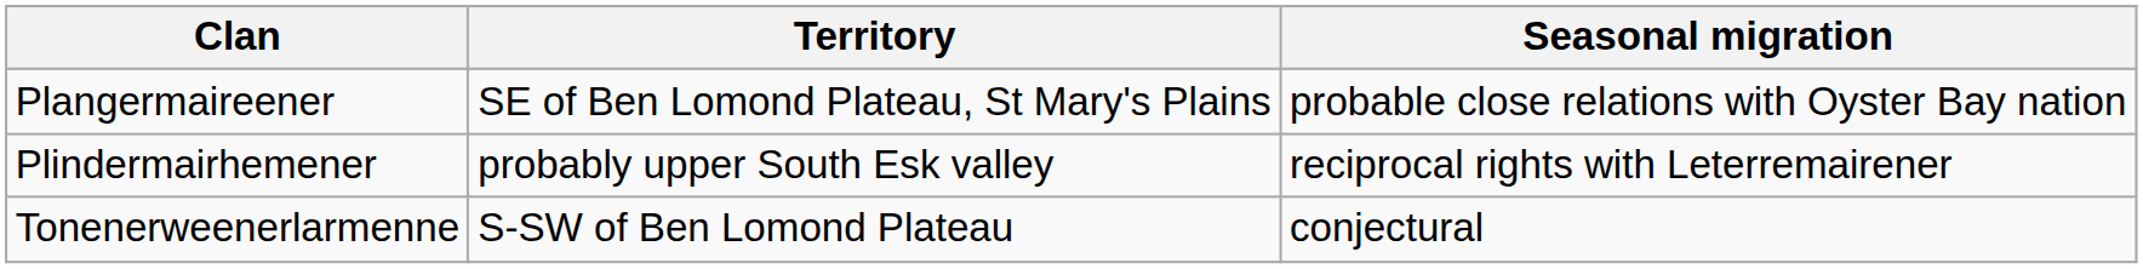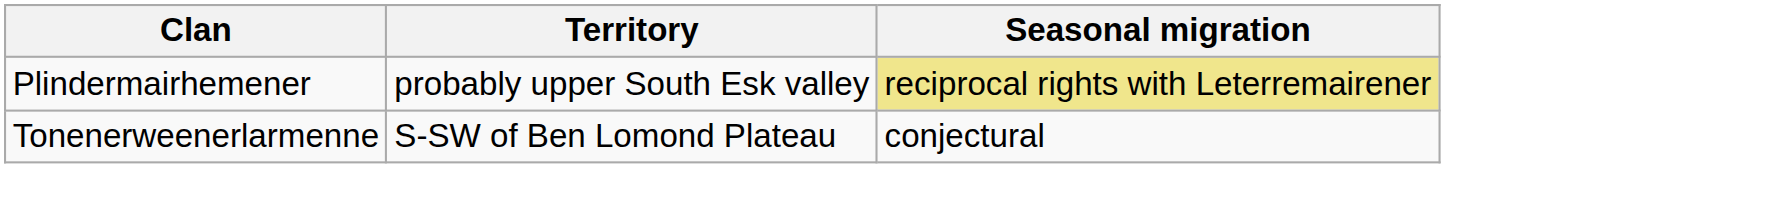 <table class="wikitable">
 <tr>
 <th>Clan</th>
 <th>Territory</th>
 <th>Seasonal migration</th>
 </tr>
 <tr>
-<td>Plangermaireener</td>
-<td>SE of Ben Lomond Plateau, St Mary's Plains</td>
-<td>probable close relations with Oyster Bay nation</td>
-</tr>
-<tr>
 <td>Plindermairhemener</td>
 <td>probably upper South Esk valley</td>
-<td>reciprocal rights with Leterremairener</td>
+<td style="background: khaki;">reciprocal rights with Leterremairener</td>
 </tr>
 <tr>
 <td>Tonenerweenerlarmenne</td>
 <td>S-SW of Ben Lomond Plateau</td>
 <td>conjectural</td>
 </tr>
 </table>
